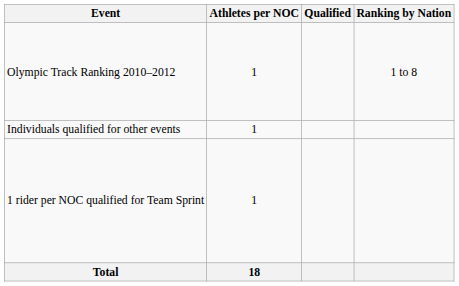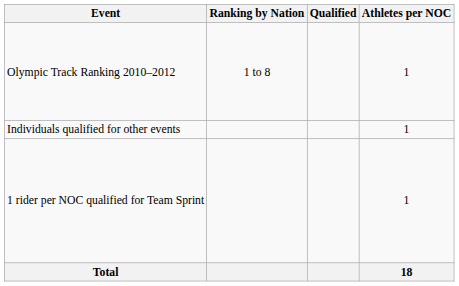 <table class="wikitable">
 <tr>
 <th>Event</th>
+<th>Ranking by Nation</th>
+<th>Qualified</th>
 <th>Athletes per NOC</th>
-<th>Qualified</th>
-<th>Ranking by Nation</th>
 </tr>
 <tr>
 <td>Olympic Track Ranking 2010–2012</td>
+<td style="text-align:center;">1 to 8</td>
+<td> <br> <br><br> <br> <br> <br><br></td>
 <td style="text-align:center;">1</td>
-<td> <br> <br><br> <br> <br> <br><br></td>
-<td style="text-align:center;">1 to 8</td>
 </tr>
 <tr>
 <td>Individuals qualified for other events</td>
-<td style="text-align:center;">1</td>
 <td></td>
 <td></td>
+<td style="text-align:center;">1</td>
 </tr>
 <tr>
 <td>1 rider per NOC qualified for Team Sprint</td>
+<td></td>
+<td> <br> <br><br> <br> <br> <br><br> <br> <br></td>
 <td style="text-align:center;">1</td>
-<td> <br> <br><br> <br> <br> <br><br> <br> <br></td>
-<td></td>
 </tr>
 <tr>
 <th>Total</th>
-<th>18</th>
 <th></th>
 <th></th>
+<th>18</th>
 </tr>
 </table>
